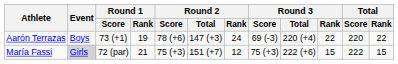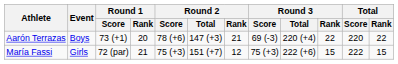 <table class="wikitable" style="font-size:90%">
 <tr>
 <th rowspan="2">Athlete</th>
 <th rowspan="2">Event</th>
 <th colspan="2">Round 1</th>
 <th colspan="3">Round 2</th>
 <th colspan="3">Round 3</th>
 <th colspan="2">Total</th>
 </tr>
 <tr style="font-size:95%">
 <th>Score</th>
 <th>Rank</th>
 <th>Score</th>
 <th>Total</th>
 <th>Rank</th>
 <th>Score</th>
 <th>Total</th>
 <th>Rank</th>
 <th>Score</th>
 <th>Rank</th>
 </tr>
 <tr align=center>
 <td align=left><a href='#'>Aarón Terrazas</a></td>
 <td align=left><a href='#'>Boys</a></td>
 <td>73 (+1)</td>
-<td>19</td>
+<td>20</td>
 <td>78 (+6)</td>
 <td>147 (+3)</td>
-<td>24</td>
+<td>21</td>
 <td>69 (-3)</td>
 <td>220 (+4)</td>
 <td>22</td>
 <td>220</td>
 <td>22</td>
 </tr>
 <tr align=center>
 <td align=left><a href='#'>María Fassi</a></td>
-<td align=left style="background: lightgrey;"><a href='#'>Girls</a></td>
+<td align=left><a href='#'>Girls</a></td>
 <td>72 (par)</td>
 <td>21</td>
 <td>75 (+3)</td>
 <td>151 (+7)</td>
 <td>12</td>
 <td>75 (+3)</td>
 <td>222 (+6)</td>
 <td>15</td>
 <td>222</td>
 <td>15</td>
 </tr>
 </table>
